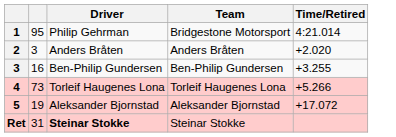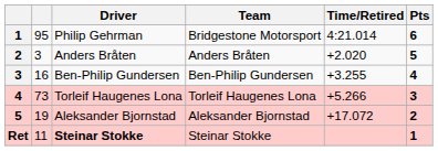 <table class=wikitable style="font-size:95%">
 <tr>
 <th></th>
 <th></th>
 <th>Driver</th>
 <th>Team</th>
 <th>Time/Retired</th>
+<th>Pts</th>
 </tr>
 <tr>
 <th>1</th>
 <td>95</td>
 <td> Philip Gehrman</td>
 <td>Bridgestone Motorsport</td>
 <td>4:21.014</td>
+<td><strong>6</strong></td>
 </tr>
 <tr>
 <th>2</th>
 <td>3</td>
 <td> Anders Bråten</td>
 <td>Anders Bråten</td>
 <td>+2.020</td>
+<td><strong>5</strong></td>
 </tr>
 <tr>
 <th>3</th>
 <td>16</td>
 <td> Ben-Philip Gundersen</td>
 <td>Ben-Philip Gundersen</td>
 <td>+3.255</td>
+<td><strong>4</strong></td>
 </tr>
 <tr>
 <th style="background:#ffcccc;">4</th>
 <td style="background:#ffcccc;">73</td>
 <td style="background:#ffcccc;"> Torleif Haugenes Lona</td>
 <td style="background:#ffcccc;">Torleif Haugenes Lona</td>
 <td style="background:#ffcccc;">+5.266</td>
+<td style="background:#ffcccc;"><strong>3</strong></td>
 </tr>
 <tr>
 <th style="background:#ffcccc;">5</th>
 <td style="background:#ffcccc;">19</td>
 <td style="background:#ffcccc;"> Aleksander Bjornstad</td>
 <td style="background:#ffcccc;">Aleksander Bjornstad</td>
 <td style="background:#ffcccc;">+17.072</td>
+<td style="background:#ffcccc;"><strong>2</strong></td>
 </tr>
 <tr>
 <th style="background:#ffcccc;">Ret</th>
-<td style="background:#ffcccc;">31</td>
+<td style="background:#ffcccc;">11</td>
 <td style="background:#ffcccc;"><strong> Steinar Stokke</strong></td>
 <td style="background:#ffcccc;">Steinar Stokke</td>
 <td style="background:#ffcccc;"></td>
+<td style="background:#ffcccc;"><strong>1</strong></td>
 </tr>
 </table>
